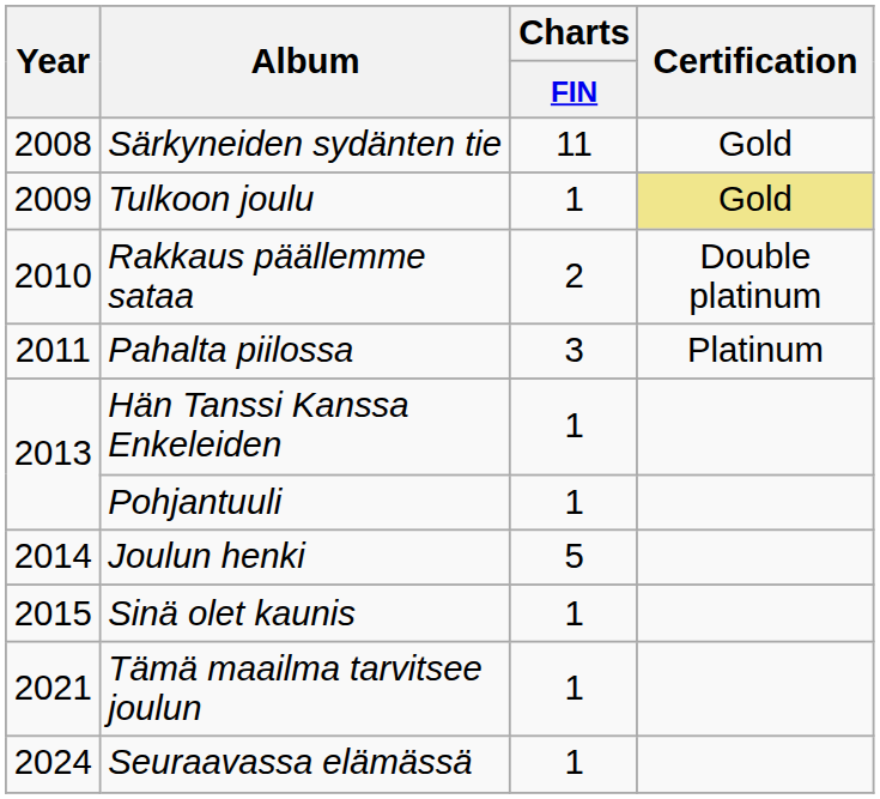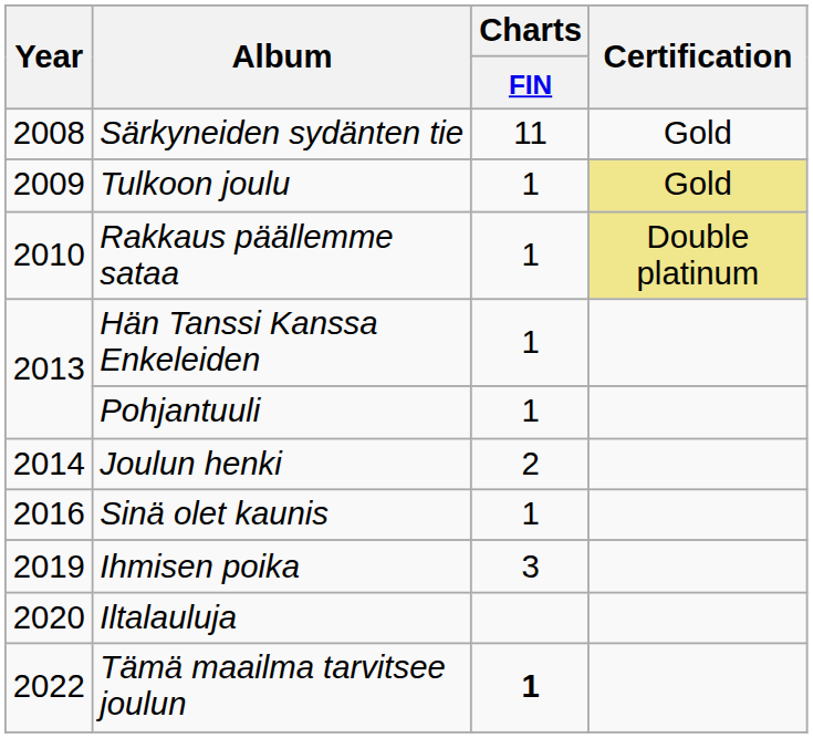 <table class="wikitable">
 <tr>
 <th align="center" rowspan="2">Year</th>
 <th align="center" rowspan="2" width="180">Album</th>
 <th align="center" colspan="1">Charts</th>
 <th align="center" rowspan="2" width="100">Certification</th>
 </tr>
 <tr>
 <th width="20"><small><a href='#'>FIN</a></small><br></th>
 </tr>
 <tr>
 <td align="center">2008</td>
 <td><em>Särkyneiden sydänten tie</em></td>
 <td align="center">11</td>
 <td align="center">Gold</td>
 </tr>
 <tr>
 <td align="center">2009</td>
 <td><em>Tulkoon joulu</em></td>
 <td align="center">1<br></td>
 <td align="center" style="background: khaki;">Gold</td>
 </tr>
 <tr>
 <td align="center">2010</td>
 <td><em>Rakkaus päällemme sataa</em></td>
-<td align="center">2</td>
-<td align="center">Double platinum</td>
-</tr>
-<tr>
-<td align="center">2011</td>
-<td><em>Pahalta piilossa</em></td>
-<td align="center">3</td>
-<td align="center">Platinum</td>
+<td align="center">1</td>
+<td align="center" style="background: khaki;">Double platinum</td>
 </tr>
 <tr>
 <td align="center" rowspan=2>2013</td>
 <td><em>Hän Tanssi Kanssa Enkeleiden</em></td>
 <td align="center">1</td>
 <td align="center"></td>
 </tr>
 <tr>
 <td><em>Pohjantuuli</em></td>
 <td align="center">1</td>
 <td align="center"></td>
 </tr>
 <tr>
 <td align="center">2014</td>
 <td><em>Joulun henki</em></td>
-<td align="center">5</td>
+<td align="center">2</td>
 <td align="center"></td>
 </tr>
 <tr>
-<td align="center">2015</td>
+<td align="center">2016</td>
 <td><em>Sinä olet kaunis</em></td>
 <td align="center">1</td>
 <td align="center"></td>
 </tr>
 <tr>
-<td align="center">2021</td>
-<td><em>Tämä maailma tarvitsee joulun</em></td>
-<td align="center">1<br></td>
+<td align="center">2019</td>
+<td><em>Ihmisen poika</em></td>
+<td align="center">3<br></td>
 <td align="center"></td>
 </tr>
 <tr>
-<td align="center">2024</td>
-<td><em>Seuraavassa elämässä</em></td>
-<td align="center">1<br></td>
+<td align="center">2020</td>
+<td><em> Iltalauluja</em></td>
+<td align="center"></td>
+<td align="center"></td>
+</tr>
+<tr>
+<td align="center">2022</td>
+<td><em>Tämä maailma tarvitsee joulun</em></td>
+<td align="center"><strong>1<br></strong></td>
 <td align="center"></td>
 </tr>
 </table>
